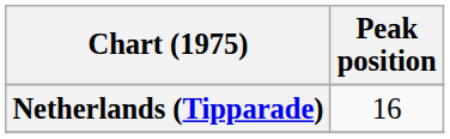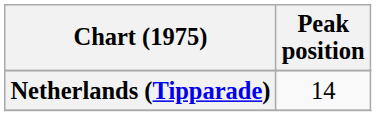 <table class="wikitable sortable plainrowheaders" style="text-align:center">
 <tr>
 <th scope="col">Chart (1975)</th>
 <th scope="col">Peak<br>position</th>
 </tr>
 <tr>
 </tr>
 <tr>
 </tr>
 <tr>
 <th scope="row">Netherlands (<a href='#'>Tipparade</a>)</th>
-<td>16</td>
+<td>14</td>
 </tr>
 <tr>
 </tr>
 <tr>
 </tr>
 </table>
